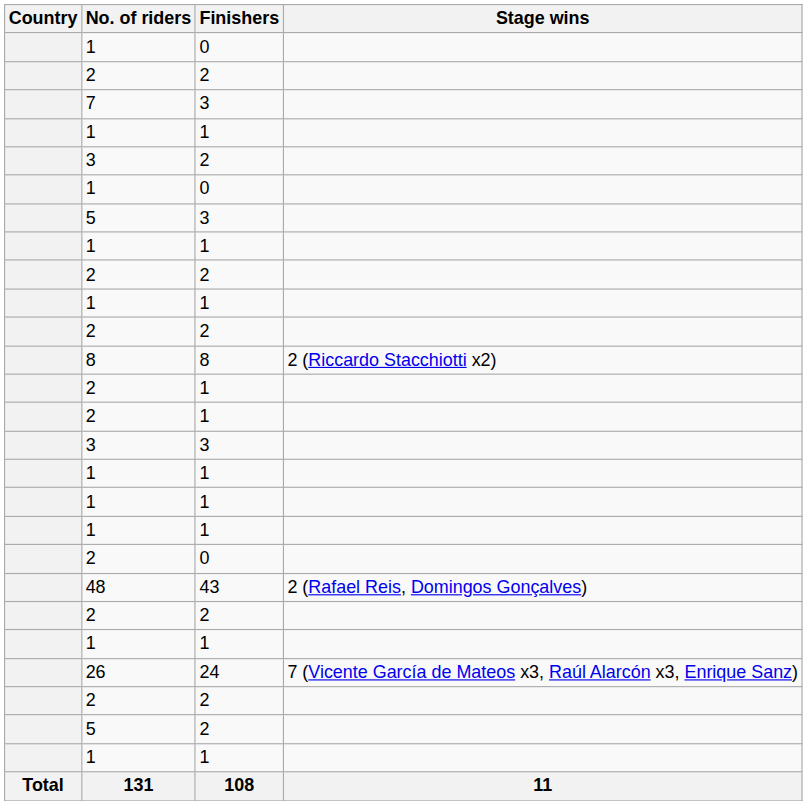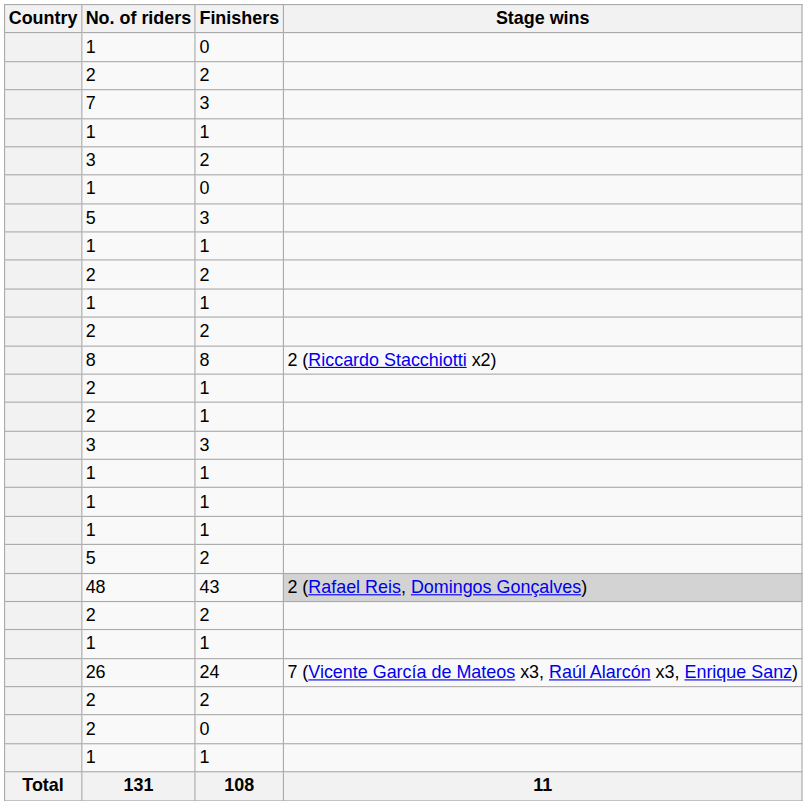 <table class="wikitable sortable plainrowheaders">
 <tr>
 <th scope="col">Country</th>
 <th scope="col">No. of riders</th>
 <th scope="col">Finishers</th>
 <th scope="col">Stage wins</th>
 </tr>
 <tr>
 <th scope="row"></th>
 <td>1</td>
 <td>0</td>
 <td></td>
 </tr>
 <tr>
 <th scope="row"></th>
 <td>2</td>
 <td>2</td>
 <td></td>
 </tr>
 <tr>
 <th scope="row"></th>
 <td>7</td>
 <td>3</td>
 <td></td>
 </tr>
 <tr>
 <th scope="row"></th>
 <td>1</td>
 <td>1</td>
 <td></td>
 </tr>
 <tr>
 <th scope="row"></th>
 <td>3</td>
 <td>2</td>
 <td></td>
 </tr>
 <tr>
 <th scope="row"></th>
 <td>1</td>
 <td>0</td>
 <td></td>
 </tr>
 <tr>
 <th scope="row"></th>
 <td>5</td>
 <td>3</td>
 <td></td>
 </tr>
 <tr>
 <th scope="row"></th>
 <td>1</td>
 <td>1</td>
 <td></td>
 </tr>
 <tr>
 <th scope="row"></th>
 <td>2</td>
 <td>2</td>
 <td></td>
 </tr>
 <tr>
 <th scope="row"></th>
 <td>1</td>
 <td>1</td>
 <td></td>
 </tr>
 <tr>
 <th scope="row"></th>
 <td>2</td>
 <td>2</td>
 <td></td>
 </tr>
 <tr>
 <th scope="row"></th>
 <td>8</td>
 <td>8</td>
 <td>2 (<a href='#'>Riccardo Stacchiotti</a> x2)</td>
 </tr>
 <tr>
 <th scope="row"></th>
 <td>2</td>
 <td>1</td>
 <td></td>
 </tr>
 <tr>
 <th scope="row"></th>
 <td>2</td>
 <td>1</td>
 <td></td>
 </tr>
 <tr>
 <th scope="row"></th>
 <td>3</td>
 <td>3</td>
 <td></td>
 </tr>
 <tr>
 <th scope="row"></th>
 <td>1</td>
 <td>1</td>
 <td></td>
 </tr>
 <tr>
 <th scope="row"></th>
 <td>1</td>
 <td>1</td>
 <td></td>
 </tr>
 <tr>
 <th scope="row"></th>
 <td>1</td>
 <td>1</td>
 <td></td>
 </tr>
 <tr>
 <th scope="row"></th>
+<td>5</td>
 <td>2</td>
-<td>0</td>
 <td></td>
 </tr>
 <tr>
 <th scope="row"></th>
 <td>48</td>
 <td>43</td>
-<td>2 (<a href='#'>Rafael Reis</a>, <a href='#'>Domingos Gonçalves</a>)</td>
+<td style="background: lightgrey;">2 (<a href='#'>Rafael Reis</a>, <a href='#'>Domingos Gonçalves</a>)</td>
 </tr>
 <tr>
 <th scope="row"></th>
 <td>2</td>
 <td>2</td>
 <td></td>
 </tr>
 <tr>
 <th scope="row"></th>
 <td>1</td>
 <td>1</td>
 <td></td>
 </tr>
 <tr>
 <th scope="row"></th>
 <td>26</td>
 <td>24</td>
 <td>7 (<a href='#'>Vicente García de Mateos</a> x3, <a href='#'>Raúl Alarcón</a> x3, <a href='#'>Enrique Sanz</a>)</td>
 </tr>
 <tr>
 <th scope="row"></th>
 <td>2</td>
 <td>2</td>
 <td></td>
 </tr>
 <tr>
 <th scope="row"></th>
-<td>5</td>
 <td>2</td>
+<td>0</td>
 <td></td>
 </tr>
 <tr>
 <th scope="row"></th>
 <td>1</td>
 <td>1</td>
 <td></td>
 </tr>
 <tr>
 <th scope="row">Total</th>
 <th>131</th>
 <th>108</th>
 <th>11</th>
 </tr>
 </table>
